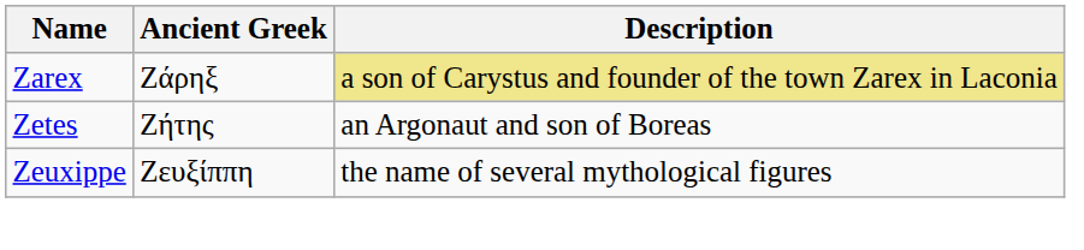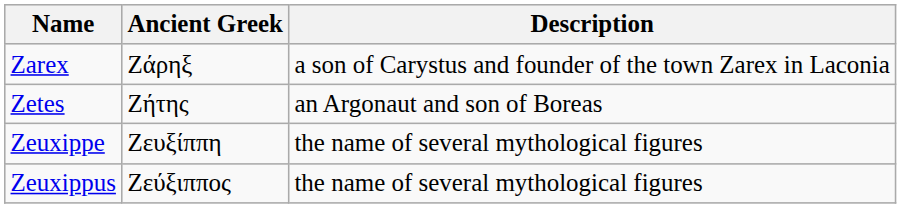 <table class="wikitable">
 <tr>
 <th>Name</th>
 <th>Ancient Greek</th>
 <th>Description</th>
 </tr>
 <tr>
 <td><a href='#'>Zarex</a></td>
 <td>Ζάρηξ</td>
-<td style="background: khaki;">a son of Carystus and founder of the town Zarex in Laconia</td>
+<td>a son of Carystus and founder of the town Zarex in Laconia</td>
 </tr>
 <tr>
 <td><a href='#'>Zetes</a></td>
 <td>Ζήτης</td>
 <td>an Argonaut and son of Boreas</td>
 </tr>
 <tr>
 <td><a href='#'>Zeuxippe</a></td>
 <td>Ζευξίππη</td>
 <td>the name of several mythological figures</td>
 </tr>
+<tr>
+<td><a href='#'>Zeuxippus</a></td>
+<td>Ζεύξιππος</td>
+<td>the name of several mythological figures</td>
+</tr>
 </table>
